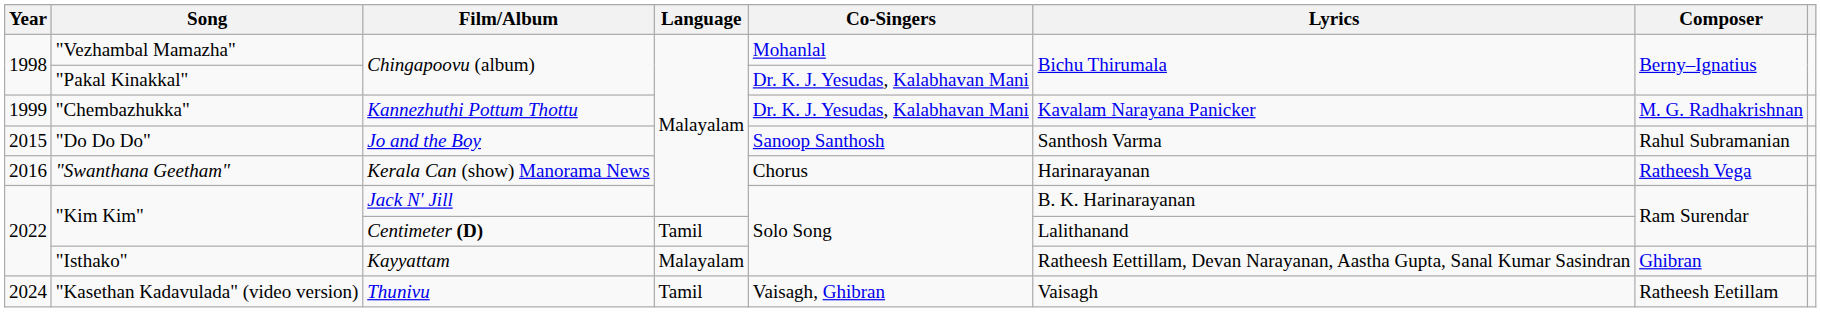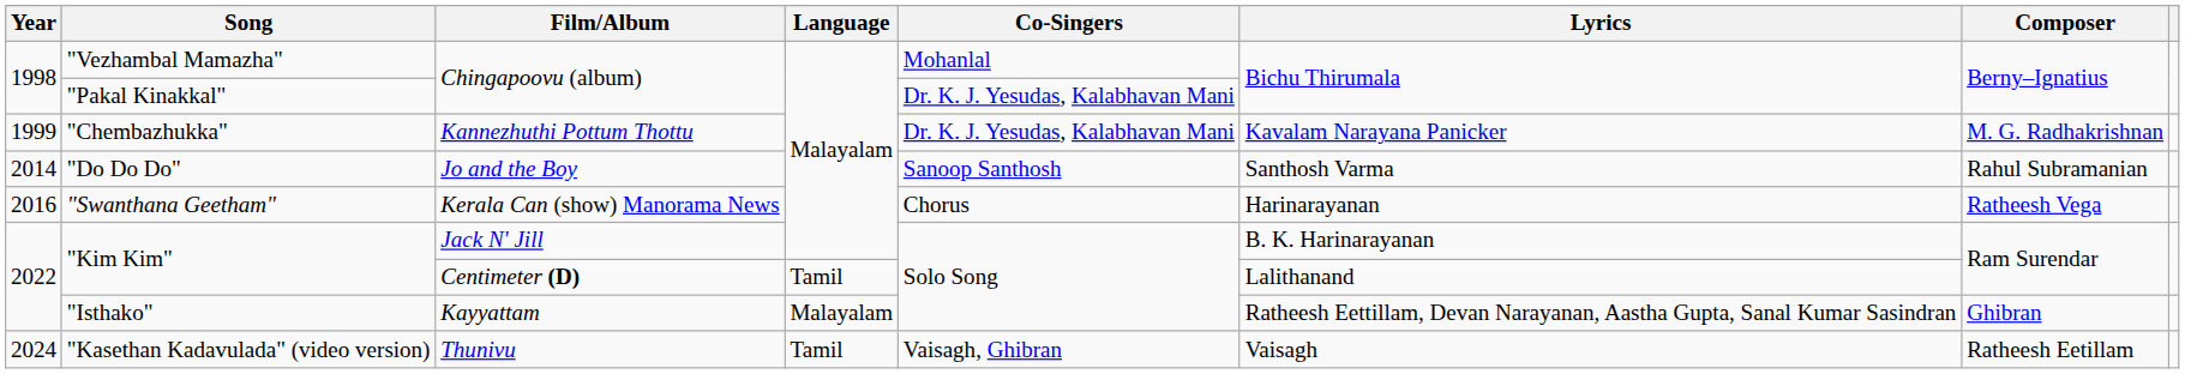 <table class="wikitable sortable">
 <tr style="background:#ccc; text-align:center;">
 <th scope="col">Year</th>
 <th scope="col">Song</th>
 <th scope="col">Film/Album</th>
 <th scope="col">Language</th>
 <th scope="col">Co-Singers</th>
 <th scope="col">Lyrics</th>
 <th scope="col">Composer</th>
 <th class="unsortable" scope="col"></th>
 </tr>
 <tr>
 <td rowspan="2">1998</td>
 <td>"Vezhambal Mamazha"</td>
 <td rowspan="2"><em>Chingapoovu</em> (album)</td>
 <td rowspan="6">Malayalam</td>
 <td><a href='#'>Mohanlal</a></td>
 <td rowspan="2"><a href='#'>Bichu Thirumala</a></td>
 <td rowspan="2"><a href='#'>Berny–Ignatius</a></td>
 <td rowspan="2"></td>
 </tr>
 <tr>
 <td>"Pakal Kinakkal"</td>
 <td><a href='#'>Dr. K. J. Yesudas</a>, <a href='#'>Kalabhavan Mani</a></td>
 </tr>
 <tr>
 <td>1999</td>
 <td>"Chembazhukka"</td>
 <td><em><a href='#'>Kannezhuthi Pottum Thottu</a></em></td>
 <td><a href='#'>Dr. K. J. Yesudas</a>, <a href='#'>Kalabhavan Mani</a></td>
 <td><a href='#'>Kavalam Narayana Panicker</a></td>
 <td><a href='#'>M. G. Radhakrishnan</a></td>
 <td></td>
 </tr>
 <tr>
-<td>2015</td>
+<td>2014</td>
 <td>"Do Do Do"</td>
 <td><em><a href='#'>Jo and the Boy</a></em></td>
 <td><a href='#'>Sanoop Santhosh</a></td>
 <td>Santhosh Varma</td>
 <td>Rahul Subramanian</td>
 <td></td>
 </tr>
 <tr>
 <td>2016</td>
 <td><em>"Swanthana Geetham"</em></td>
 <td><em>Kerala Can</em> (show) <a href='#'>Manorama News</a></td>
 <td>Chorus</td>
 <td>Harinarayanan</td>
 <td><a href='#'>Ratheesh Vega</a></td>
 <td></td>
 </tr>
 <tr>
 <td rowspan="3">2022</td>
 <td rowspan="2">"Kim Kim"</td>
 <td><em><a href='#'>Jack N' Jill</a></em></td>
 <td rowspan="3">Solo Song</td>
 <td>B. K. Harinarayanan</td>
 <td rowspan="2">Ram Surendar</td>
 <td rowspan="2"></td>
 </tr>
 <tr>
 <td><em>Centimeter</em> <strong>(D)</strong></td>
 <td>Tamil</td>
 <td>Lalithanand</td>
 </tr>
 <tr>
 <td>"Isthako"</td>
 <td><em>Kayyattam</em></td>
 <td>Malayalam</td>
 <td>Ratheesh Eettillam, Devan Narayanan, Aastha Gupta, Sanal Kumar Sasindran</td>
 <td><a href='#'>Ghibran</a></td>
 <td></td>
 </tr>
 <tr>
 <td>2024</td>
 <td>"Kasethan Kadavulada" (video version)</td>
 <td><em><a href='#'>Thunivu</a></em></td>
 <td>Tamil</td>
 <td>Vaisagh, <a href='#'>Ghibran</a></td>
 <td>Vaisagh</td>
 <td>Ratheesh Eetillam</td>
 <td></td>
 </tr>
 </table>
